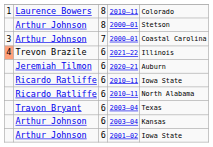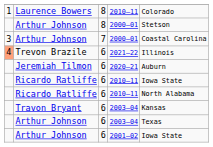 <table class="wikitable">
 <tr>
 </tr>
 <tr>
 <td>1</td>
 <td><a href='#'>Laurence Bowers</a></td>
 <td>8</td>
 <td style="font-size:80%;"><a href='#'>2010–11</a></td>
 <td style="font-size:80%;">Colorado</td>
 </tr>
 <tr>
 <td></td>
 <td><a href='#'>Arthur Johnson</a></td>
 <td>8</td>
 <td style="font-size:80%;"><a href='#'>2000–01</a></td>
 <td style="font-size:80%;">Stetson</td>
 </tr>
 <tr>
 <td>3</td>
 <td><a href='#'>Arthur Johnson</a></td>
 <td>7</td>
 <td style="font-size:80%;"><a href='#'>2000–01</a></td>
 <td style="font-size:80%;">Coastal Carolina</td>
 </tr>
 <tr>
 <td style="background: lightsalmon;">4</td>
 <td>Trevon Brazile</td>
 <td>6</td>
 <td style="font-size:80%;"><a href='#'>2021–22</a></td>
 <td style="font-size:80%;">Illinois</td>
 </tr>
 <tr>
 <td></td>
 <td><a href='#'>Jeremiah Tilmon</a></td>
 <td>6</td>
 <td style="font-size:80%;"><a href='#'>2020–21</a></td>
 <td style="font-size:80%;">Auburn</td>
 </tr>
 <tr>
 <td></td>
 <td><a href='#'>Ricardo Ratliffe</a></td>
 <td>6</td>
 <td style="font-size:80%;"><a href='#'>2010–11</a></td>
 <td style="font-size:80%;">Iowa State</td>
 </tr>
 <tr>
 <td></td>
 <td><a href='#'>Ricardo Ratliffe</a></td>
 <td>6</td>
 <td style="font-size:80%;"><a href='#'>2010–11</a></td>
 <td style="font-size:80%;">North Alabama</td>
 </tr>
 <tr>
 <td></td>
 <td><a href='#'>Travon Bryant</a></td>
 <td>6</td>
 <td style="font-size:80%;"><a href='#'>2003–04</a></td>
-<td style="font-size:80%;">Texas</td>
+<td style="font-size:80%;">Kansas</td>
 </tr>
 <tr>
 <td></td>
 <td><a href='#'>Arthur Johnson</a></td>
 <td>6</td>
 <td style="font-size:80%;"><a href='#'>2003–04</a></td>
-<td style="font-size:80%;">Kansas</td>
+<td style="font-size:80%;">Texas</td>
 </tr>
 <tr>
 <td></td>
 <td><a href='#'>Arthur Johnson</a></td>
 <td>6</td>
 <td style="font-size:80%;"><a href='#'>2001–02</a></td>
 <td style="font-size:80%;">Iowa State</td>
 </tr>
 </table>
